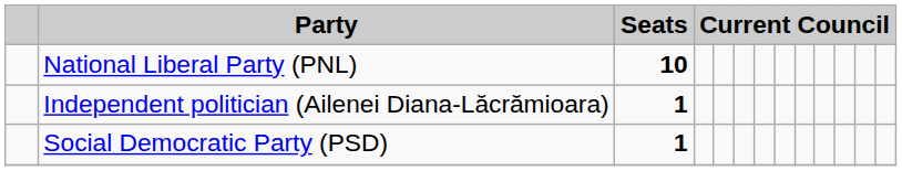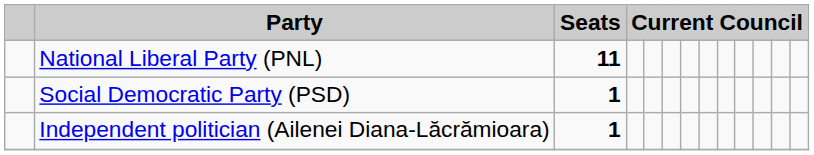 <table class="wikitable">
 <tr>
 <th style="background:#ccc">   </th>
 <th style="background:#ccc">Party</th>
 <th style="background:#ccc">Seats</th>
 <th style="background:#ccc" colspan="10">Current Council</th>
 </tr>
 <tr>
 <td>  </td>
 <td><a href='#'>National Liberal Party</a> (PNL)</td>
-<td style="text-align: right"><strong>10</strong></td>
+<td style="text-align: right"><strong>11</strong></td>
 <td>  </td>
 <td>  </td>
 <td>  </td>
 <td>  </td>
 <td>  </td>
 <td>  </td>
 <td>  </td>
 <td>  </td>
 <td>  </td>
 <td>  </td>
+</tr>
+<tr>
+<td>  </td>
+<td><a href='#'>Social Democratic Party</a> (PSD)</td>
+<td style="text-align: right"><strong>1</strong></td>
+<td>  </td>
+<td> </td>
+<td> </td>
+<td> </td>
+<td> </td>
+<td> </td>
+<td> </td>
+<td> </td>
+<td> </td>
+<td> </td>
 </tr>
 <tr>
 <td>  </td>
 <td><a href='#'>Independent politician</a> (Ailenei Diana-Lăcrămioara)</td>
 <td style="text-align: right"><strong>1</strong></td>
 <td>  </td>
 <td> </td>
 <td> </td>
 <td> </td>
 <td> </td>
 <td> </td>
 <td> </td>
 <td> </td>
 <td> </td>
 <td> </td>
 </tr>
 <tr>
-<td>  </td>
-<td><a href='#'>Social Democratic Party</a> (PSD)</td>
-<td style="text-align: right"><strong>1</strong></td>
-<td>  </td>
-<td> </td>
-<td> </td>
-<td> </td>
-<td> </td>
-<td> </td>
-<td> </td>
-<td> </td>
-<td> </td>
-<td> </td>
-</tr>
-<tr>
 </tr>
 </table>
